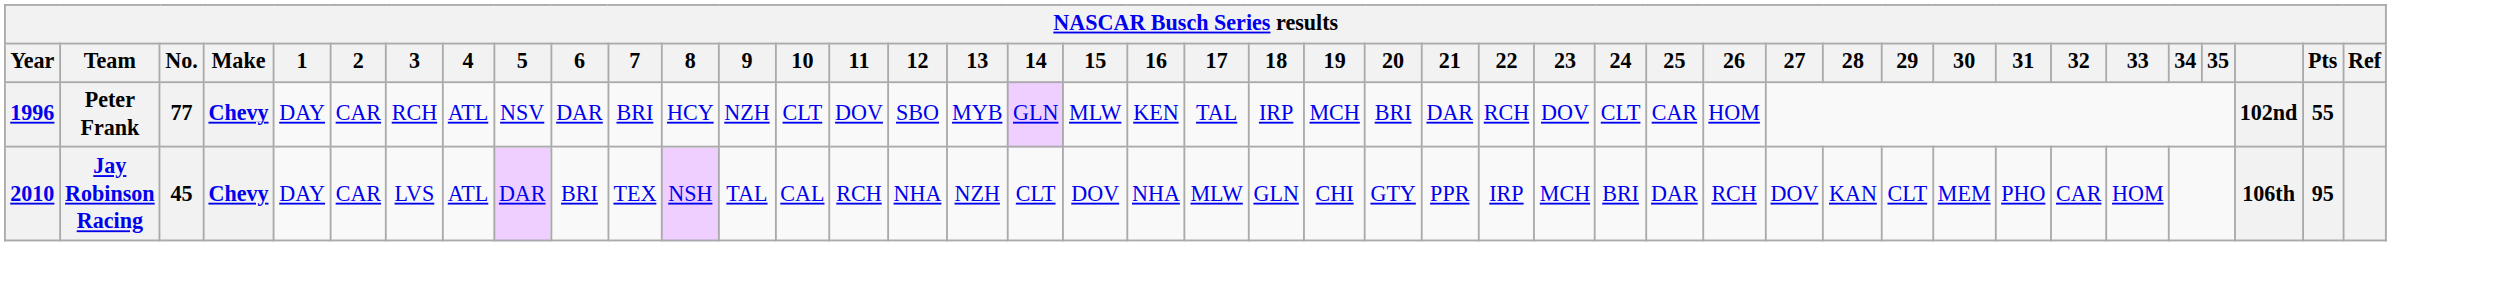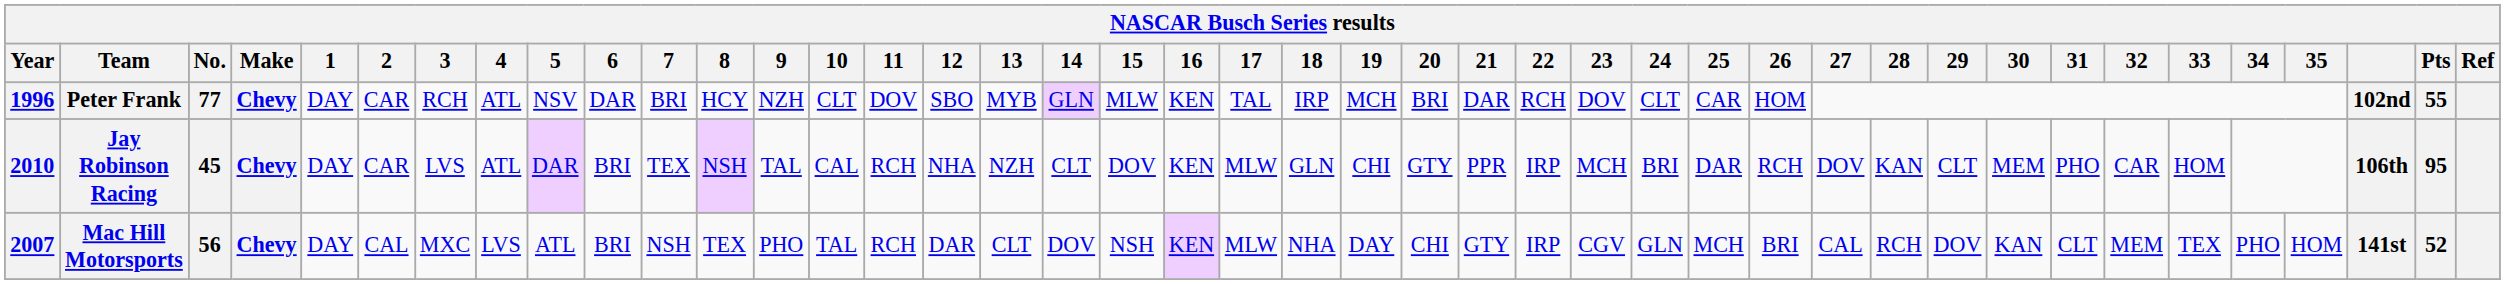 <table class="wikitable" style="text-align:center; font-size:75%">
 <tr>
 <th colspan=42><a href='#'>NASCAR Busch Series</a> results</th>
 </tr>
 <tr>
 <th>Year</th>
 <th>Team</th>
 <th>No.</th>
 <th>Make</th>
 <th>1</th>
 <th>2</th>
 <th>3</th>
 <th>4</th>
 <th>5</th>
 <th>6</th>
 <th>7</th>
 <th>8</th>
 <th>9</th>
 <th>10</th>
 <th>11</th>
 <th>12</th>
 <th>13</th>
 <th>14</th>
 <th>15</th>
 <th>16</th>
 <th>17</th>
 <th>18</th>
 <th>19</th>
 <th>20</th>
 <th>21</th>
 <th>22</th>
 <th>23</th>
 <th>24</th>
 <th>25</th>
 <th>26</th>
 <th>27</th>
 <th>28</th>
 <th>29</th>
 <th>30</th>
 <th>31</th>
 <th>32</th>
 <th>33</th>
 <th>34</th>
 <th>35</th>
 <th></th>
 <th>Pts</th>
 <th>Ref</th>
 </tr>
 <tr>
 <th><a href='#'>1996</a></th>
 <th>Peter Frank</th>
 <th>77</th>
 <th><a href='#'>Chevy</a></th>
 <td><a href='#'>DAY</a></td>
 <td><a href='#'>CAR</a></td>
 <td><a href='#'>RCH</a></td>
 <td><a href='#'>ATL</a></td>
 <td><a href='#'>NSV</a></td>
 <td><a href='#'>DAR</a></td>
 <td><a href='#'>BRI</a></td>
 <td><a href='#'>HCY</a></td>
 <td><a href='#'>NZH</a></td>
 <td><a href='#'>CLT</a></td>
 <td><a href='#'>DOV</a></td>
 <td><a href='#'>SBO</a></td>
 <td><a href='#'>MYB</a></td>
 <td style="background:#EFCFFF;"><a href='#'>GLN</a><br></td>
 <td><a href='#'>MLW</a></td>
 <td><a href='#'>KEN</a></td>
 <td><a href='#'>TAL</a></td>
 <td><a href='#'>IRP</a></td>
 <td><a href='#'>MCH</a></td>
 <td><a href='#'>BRI</a></td>
 <td><a href='#'>DAR</a></td>
 <td><a href='#'>RCH</a></td>
 <td><a href='#'>DOV</a></td>
 <td><a href='#'>CLT</a></td>
 <td><a href='#'>CAR</a></td>
 <td><a href='#'>HOM</a></td>
 <td colspan=9></td>
 <th>102nd</th>
 <th>55</th>
 <th></th>
 </tr>
 <tr>
 <th><a href='#'>2010</a></th>
 <th><a href='#'>Jay Robinson Racing</a></th>
 <th>45</th>
 <th><a href='#'>Chevy</a></th>
 <td><a href='#'>DAY</a></td>
 <td><a href='#'>CAR</a></td>
 <td><a href='#'>LVS</a></td>
 <td><a href='#'>ATL</a></td>
 <td style="background:#EFCFFF;"><a href='#'>DAR</a><br></td>
 <td><a href='#'>BRI</a></td>
 <td><a href='#'>TEX</a></td>
 <td style="background:#EFCFFF;"><a href='#'>NSH</a><br></td>
 <td><a href='#'>TAL</a></td>
 <td><a href='#'>CAL</a></td>
 <td><a href='#'>RCH</a></td>
 <td><a href='#'>NHA</a></td>
 <td><a href='#'>NZH</a></td>
 <td><a href='#'>CLT</a></td>
 <td><a href='#'>DOV</a></td>
-<td><a href='#'>NHA</a></td>
+<td><a href='#'>KEN</a></td>
 <td><a href='#'>MLW</a></td>
 <td><a href='#'>GLN</a></td>
 <td><a href='#'>CHI</a></td>
 <td><a href='#'>GTY</a></td>
 <td><a href='#'>PPR</a></td>
 <td><a href='#'>IRP</a></td>
 <td><a href='#'>MCH</a></td>
 <td><a href='#'>BRI</a></td>
 <td><a href='#'>DAR</a></td>
 <td><a href='#'>RCH</a></td>
 <td><a href='#'>DOV</a></td>
 <td><a href='#'>KAN</a></td>
 <td><a href='#'>CLT</a></td>
 <td><a href='#'>MEM</a></td>
 <td><a href='#'>PHO</a></td>
 <td><a href='#'>CAR</a></td>
 <td><a href='#'>HOM</a></td>
 <td colspan=2></td>
 <th>106th</th>
 <th>95</th>
 <th></th>
 </tr>
+<tr>
+<th><a href='#'>2007</a></th>
+<th><a href='#'>Mac Hill Motorsports</a></th>
+<th>56</th>
+<th><a href='#'>Chevy</a></th>
+<td><a href='#'>DAY</a></td>
+<td><a href='#'>CAL</a></td>
+<td><a href='#'>MXC</a></td>
+<td><a href='#'>LVS</a></td>
+<td><a href='#'>ATL</a></td>
+<td><a href='#'>BRI</a></td>
+<td><a href='#'>NSH</a></td>
+<td><a href='#'>TEX</a></td>
+<td><a href='#'>PHO</a></td>
+<td><a href='#'>TAL</a></td>
+<td><a href='#'>RCH</a></td>
+<td><a href='#'>DAR</a></td>
+<td><a href='#'>CLT</a></td>
+<td><a href='#'>DOV</a></td>
+<td><a href='#'>NSH</a></td>
+<td style="background:#EFCFFF;"><a href='#'>KEN</a><br></td>
+<td><a href='#'>MLW</a></td>
+<td><a href='#'>NHA</a></td>
+<td><a href='#'>DAY</a></td>
+<td><a href='#'>CHI</a></td>
+<td><a href='#'>GTY</a></td>
+<td><a href='#'>IRP</a></td>
+<td><a href='#'>CGV</a></td>
+<td><a href='#'>GLN</a></td>
+<td><a href='#'>MCH</a></td>
+<td><a href='#'>BRI</a></td>
+<td><a href='#'>CAL</a></td>
+<td><a href='#'>RCH</a></td>
+<td><a href='#'>DOV</a></td>
+<td><a href='#'>KAN</a></td>
+<td><a href='#'>CLT</a></td>
+<td><a href='#'>MEM</a></td>
+<td><a href='#'>TEX</a></td>
+<td><a href='#'>PHO</a></td>
+<td><a href='#'>HOM</a></td>
+<th>141st</th>
+<th>52</th>
+<th></th>
+</tr>
 </table>
